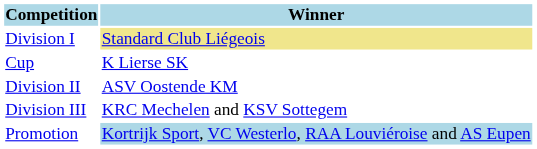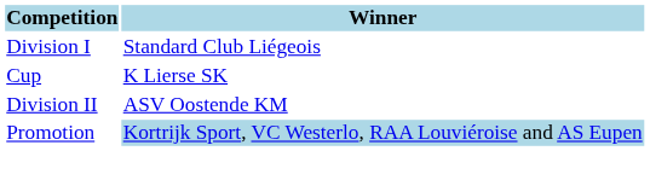 <table>
 <tr style="background:lightblue;">
 <th>Competition</th>
 <th>Winner</th>
 </tr>
 <tr>
 <td><a href='#'>Division I</a></td>
-<td style="background: khaki;"><a href='#'>Standard Club Liégeois</a></td>
+<td><a href='#'>Standard Club Liégeois</a></td>
 </tr>
 <tr>
 <td><a href='#'>Cup</a></td>
 <td><a href='#'>K Lierse SK</a></td>
 </tr>
 <tr>
 <td><a href='#'>Division II</a></td>
 <td><a href='#'>ASV Oostende KM</a></td>
 </tr>
 <tr>
-<td><a href='#'>Division III</a></td>
-<td><a href='#'>KRC Mechelen</a> and <a href='#'>KSV Sottegem</a></td>
-</tr>
-<tr>
 <td><a href='#'>Promotion</a></td>
 <td style="background: lightblue;"><a href='#'>Kortrijk Sport</a>, <a href='#'>VC Westerlo</a>, <a href='#'>RAA Louviéroise</a> and <a href='#'>AS Eupen</a></td>
 </tr>
 </table>
